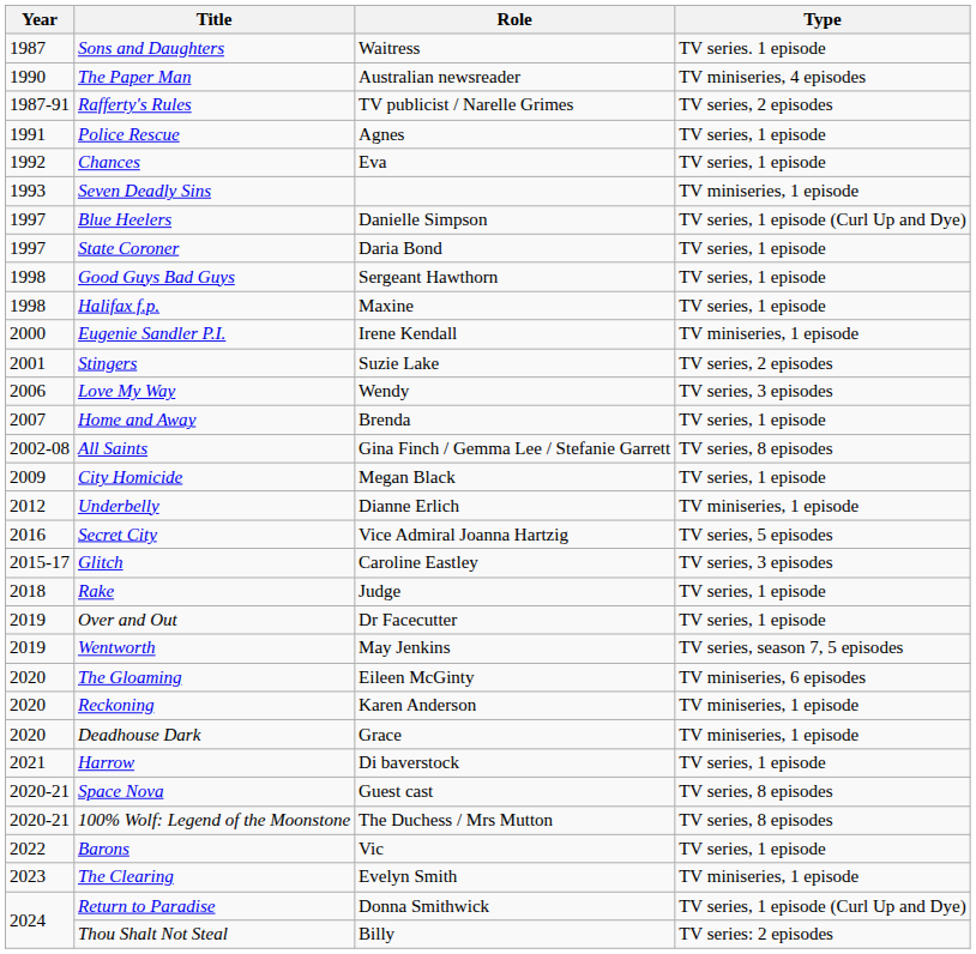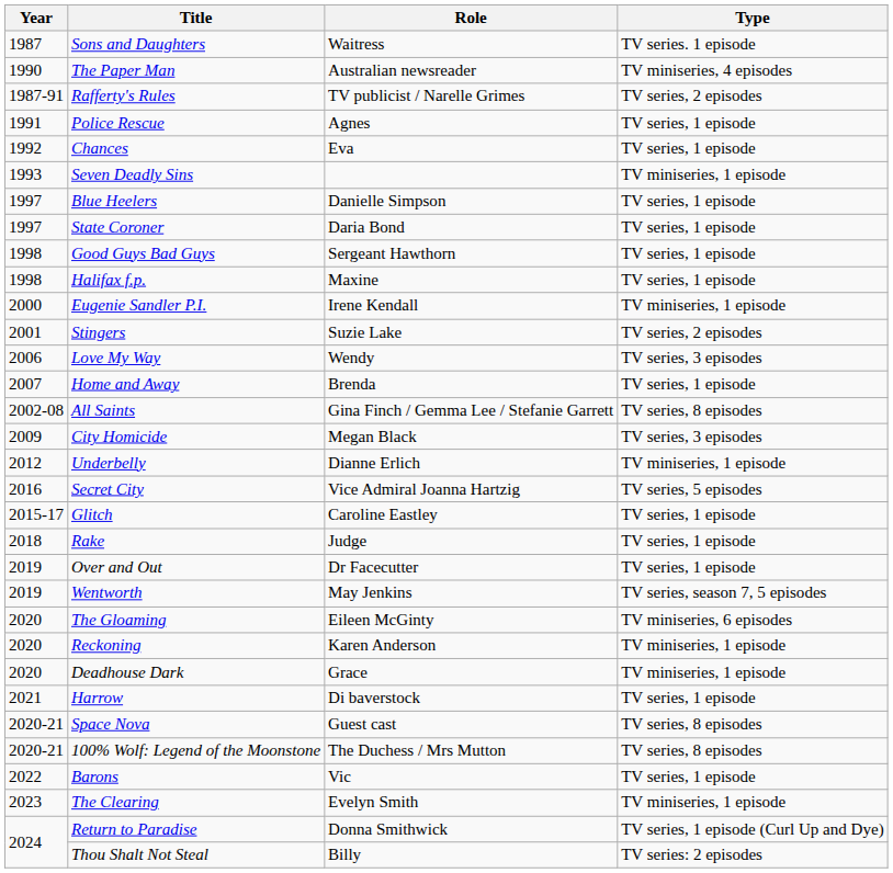 <table class="wikitable">
 <tr>
 <th>Year</th>
 <th>Title</th>
 <th>Role</th>
 <th>Type</th>
 </tr>
 <tr>
 <td>1987</td>
 <td><em><a href='#'>Sons and Daughters</a></em></td>
 <td>Waitress</td>
 <td>TV series. 1 episode</td>
 </tr>
 <tr>
 <td>1990</td>
 <td><em><a href='#'>The Paper Man</a></em></td>
 <td>Australian newsreader</td>
 <td>TV miniseries, 4 episodes</td>
 </tr>
 <tr>
 <td>1987-91</td>
 <td><em><a href='#'>Rafferty's Rules</a></em></td>
 <td>TV publicist / Narelle Grimes</td>
 <td>TV series, 2 episodes</td>
 </tr>
 <tr>
 <td>1991</td>
 <td><em><a href='#'>Police Rescue</a></em></td>
 <td>Agnes</td>
 <td>TV series, 1 episode</td>
 </tr>
 <tr>
 <td>1992</td>
 <td><em><a href='#'>Chances</a></em></td>
 <td>Eva</td>
 <td>TV series, 1 episode</td>
 </tr>
 <tr>
 <td>1993</td>
 <td><em><a href='#'>Seven Deadly Sins</a></em></td>
 <td></td>
 <td>TV miniseries, 1 episode</td>
 </tr>
 <tr>
 <td>1997</td>
 <td><em><a href='#'>Blue Heelers</a></em></td>
 <td>Danielle Simpson</td>
-<td>TV series, 1 episode (Curl Up and Dye)</td>
+<td>TV series, 1 episode</td>
 </tr>
 <tr>
 <td>1997</td>
 <td><em><a href='#'>State Coroner</a></em></td>
 <td>Daria Bond</td>
 <td>TV series, 1 episode</td>
 </tr>
 <tr>
 <td>1998</td>
 <td><em><a href='#'>Good Guys Bad Guys</a></em></td>
 <td>Sergeant Hawthorn</td>
 <td>TV series, 1 episode</td>
 </tr>
 <tr>
 <td>1998</td>
 <td><em><a href='#'>Halifax f.p.</a></em></td>
 <td>Maxine</td>
 <td>TV series, 1 episode</td>
 </tr>
 <tr>
 <td>2000</td>
 <td><em><a href='#'>Eugenie Sandler P.I.</a></em></td>
 <td>Irene Kendall</td>
 <td>TV miniseries, 1 episode</td>
 </tr>
 <tr>
 <td>2001</td>
 <td><em><a href='#'>Stingers</a></em></td>
 <td>Suzie Lake</td>
 <td>TV series, 2 episodes</td>
 </tr>
 <tr>
 <td>2006</td>
 <td><em><a href='#'>Love My Way</a></em></td>
 <td>Wendy</td>
 <td>TV series, 3 episodes</td>
 </tr>
 <tr>
 <td>2007</td>
 <td><em><a href='#'>Home and Away</a></em></td>
 <td>Brenda</td>
 <td>TV series, 1 episode</td>
 </tr>
 <tr>
 <td>2002-08</td>
 <td><em><a href='#'>All Saints</a></em></td>
 <td>Gina Finch / Gemma Lee / Stefanie Garrett</td>
 <td>TV series, 8 episodes</td>
 </tr>
 <tr>
 <td>2009</td>
 <td><em><a href='#'>City Homicide</a></em></td>
 <td>Megan Black</td>
-<td>TV series, 1 episode</td>
+<td>TV series, 3 episodes</td>
 </tr>
 <tr>
 <td>2012</td>
 <td><em><a href='#'>Underbelly</a></em></td>
 <td>Dianne Erlich</td>
 <td>TV miniseries, 1 episode</td>
 </tr>
 <tr>
 <td>2016</td>
 <td><em><a href='#'>Secret City</a></em></td>
 <td>Vice Admiral Joanna Hartzig</td>
 <td>TV series, 5 episodes</td>
 </tr>
 <tr>
 <td>2015-17</td>
 <td><em><a href='#'>Glitch</a></em></td>
 <td>Caroline Eastley</td>
-<td>TV series, 3 episodes</td>
+<td>TV series, 1 episode</td>
 </tr>
 <tr>
 <td>2018</td>
 <td><em><a href='#'>Rake</a></em></td>
 <td>Judge</td>
 <td>TV series, 1 episode</td>
 </tr>
 <tr>
 <td>2019</td>
 <td><em>Over and Out</em></td>
 <td>Dr Facecutter</td>
 <td>TV series, 1 episode</td>
 </tr>
 <tr>
 <td>2019</td>
 <td><em><a href='#'>Wentworth</a></em></td>
 <td>May Jenkins</td>
 <td>TV series, season 7, 5 episodes</td>
 </tr>
 <tr>
 <td>2020</td>
 <td><em><a href='#'>The Gloaming</a></em></td>
 <td>Eileen McGinty</td>
 <td>TV miniseries, 6 episodes</td>
 </tr>
 <tr>
 <td>2020</td>
 <td><em><a href='#'>Reckoning</a></em></td>
 <td>Karen Anderson</td>
 <td>TV miniseries, 1 episode</td>
 </tr>
 <tr>
 <td>2020</td>
 <td><em>Deadhouse Dark</em></td>
 <td>Grace</td>
 <td>TV miniseries, 1 episode</td>
 </tr>
 <tr>
 <td>2021</td>
 <td><em><a href='#'>Harrow</a></em></td>
 <td>Di baverstock</td>
 <td>TV series, 1 episode</td>
 </tr>
 <tr>
 <td>2020-21</td>
 <td><em><a href='#'>Space Nova</a></em></td>
 <td>Guest cast</td>
 <td>TV series, 8 episodes</td>
 </tr>
 <tr>
 <td>2020-21</td>
 <td><em>100% Wolf: Legend of the Moonstone</em></td>
 <td>The Duchess / Mrs Mutton</td>
 <td>TV series, 8 episodes</td>
 </tr>
 <tr>
 <td>2022</td>
 <td><em><a href='#'>Barons</a></em></td>
 <td>Vic</td>
 <td>TV series, 1 episode</td>
 </tr>
 <tr>
 <td>2023</td>
 <td><em><a href='#'>The Clearing</a></em></td>
 <td>Evelyn Smith</td>
 <td>TV miniseries, 1 episode</td>
 </tr>
 <tr>
 <td rowspan="2">2024</td>
 <td><em><a href='#'>Return to Paradise</a></em></td>
 <td>Donna Smithwick</td>
 <td>TV series, 1 episode (Curl Up and Dye)</td>
 </tr>
 <tr>
 <td><em>Thou Shalt Not Steal</em></td>
 <td>Billy</td>
 <td>TV series: 2 episodes</td>
 </tr>
 </table>
